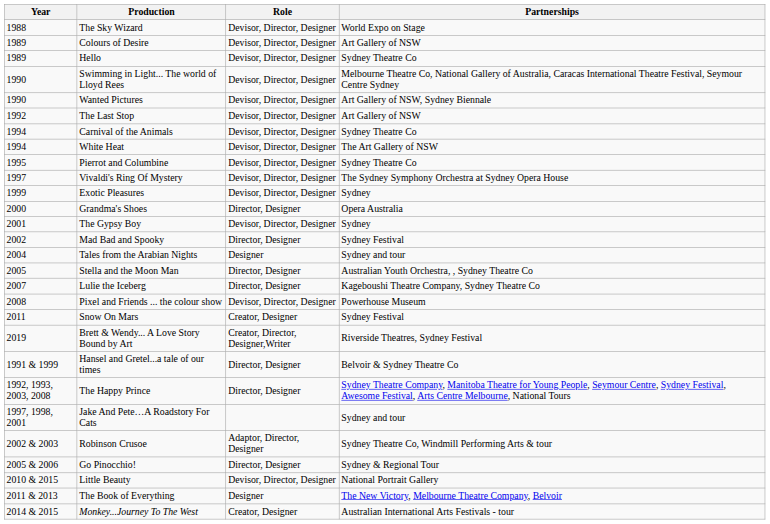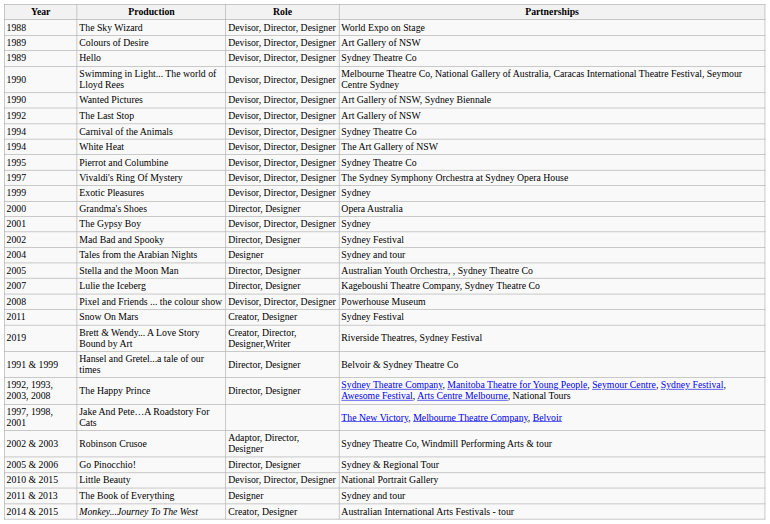 <table class="wikitable">
 <tr>
 <th>Year</th>
 <th>Production</th>
 <th>Role</th>
 <th>Partnerships</th>
 </tr>
 <tr>
 <td>1988</td>
 <td>The Sky Wizard</td>
 <td>Devisor, Director, Designer</td>
 <td>World Expo on Stage</td>
 </tr>
 <tr>
 <td>1989</td>
 <td>Colours of Desire</td>
 <td>Devisor, Director, Designer</td>
 <td>Art Gallery of NSW</td>
 </tr>
 <tr>
 <td>1989</td>
 <td>Hello</td>
 <td>Devisor, Director, Designer</td>
 <td>Sydney Theatre Co</td>
 </tr>
 <tr>
 <td>1990</td>
 <td>Swimming in Light... The world of Lloyd Rees</td>
 <td>Devisor, Director, Designer</td>
 <td>Melbourne Theatre Co, National Gallery of Australia, Caracas International Theatre Festival, Seymour Centre Sydney</td>
 </tr>
 <tr>
 <td>1990</td>
 <td>Wanted Pictures</td>
 <td>Devisor, Director, Designer</td>
 <td>Art Gallery of NSW, Sydney Biennale</td>
 </tr>
 <tr>
 <td>1992</td>
 <td>The Last Stop</td>
 <td>Devisor, Director, Designer</td>
 <td>Art Gallery of NSW</td>
 </tr>
 <tr>
 <td>1994</td>
 <td>Carnival of the Animals</td>
 <td>Devisor, Director, Designer</td>
 <td>Sydney Theatre Co</td>
 </tr>
 <tr>
 <td>1994</td>
 <td>White Heat</td>
 <td>Devisor, Director, Designer</td>
 <td>The Art Gallery of NSW</td>
 </tr>
 <tr>
 <td>1995</td>
 <td>Pierrot and Columbine</td>
 <td>Devisor, Director, Designer</td>
 <td>Sydney Theatre Co</td>
 </tr>
 <tr>
 <td>1997</td>
 <td>Vivaldi's Ring Of Mystery</td>
 <td>Devisor, Director, Designer</td>
 <td>The Sydney Symphony Orchestra at Sydney Opera House</td>
 </tr>
 <tr>
 <td>1999</td>
 <td>Exotic Pleasures</td>
 <td>Devisor, Director, Designer</td>
 <td>Sydney</td>
 </tr>
 <tr>
 <td>2000</td>
 <td>Grandma's Shoes</td>
 <td>Director, Designer</td>
 <td>Opera Australia</td>
 </tr>
 <tr>
 <td>2001</td>
 <td>The Gypsy Boy</td>
 <td>Devisor, Director, Designer</td>
 <td>Sydney</td>
 </tr>
 <tr>
 <td>2002</td>
 <td>Mad Bad and Spooky</td>
 <td>Director, Designer</td>
 <td>Sydney Festival</td>
 </tr>
 <tr>
 <td>2004</td>
 <td>Tales from the Arabian Nights</td>
 <td>Designer</td>
 <td>Sydney and tour</td>
 </tr>
 <tr>
 <td>2005</td>
 <td>Stella and the Moon Man</td>
 <td>Director, Designer</td>
 <td>Australian Youth Orchestra, , Sydney Theatre Co</td>
 </tr>
 <tr>
 <td>2007</td>
 <td>Lulie the Iceberg</td>
 <td>Director, Designer</td>
 <td>Kageboushi Theatre Company, Sydney Theatre Co</td>
 </tr>
 <tr>
 <td>2008</td>
 <td>Pixel and Friends ... the colour show</td>
 <td>Devisor, Director, Designer</td>
 <td>Powerhouse Museum</td>
 </tr>
 <tr>
 <td>2011</td>
 <td>Snow On Mars</td>
 <td>Creator, Designer</td>
 <td>Sydney Festival</td>
 </tr>
 <tr>
 <td>2019</td>
 <td>Brett & Wendy... A Love Story Bound by Art</td>
 <td>Creator,  Director, Designer,Writer</td>
 <td>Riverside Theatres, Sydney Festival</td>
 </tr>
 <tr>
 <td>1991 & 1999</td>
 <td>Hansel and Gretel...a tale of our times</td>
 <td>Director, Designer</td>
 <td>Belvoir & Sydney Theatre Co</td>
 </tr>
 <tr>
 <td>1992, 1993, 2003, 2008</td>
 <td>The Happy Prince</td>
 <td>Director, Designer</td>
 <td><a href='#'>Sydney Theatre Company</a>, <a href='#'>Manitoba Theatre for Young People</a>, <a href='#'>Seymour Centre</a>, <a href='#'>Sydney Festival</a>, <a href='#'>Awesome Festival</a>, <a href='#'>Arts Centre Melbourne</a>, National Tours</td>
 </tr>
 <tr>
 <td>1997, 1998, 2001</td>
 <td>Jake And Pete…A Roadstory For Cats</td>
 <td></td>
-<td>Sydney and tour</td>
+<td><a href='#'>The New Victory</a>, <a href='#'>Melbourne Theatre Company</a>, <a href='#'>Belvoir</a></td>
 </tr>
 <tr>
 <td>2002 & 2003</td>
 <td>Robinson Crusoe</td>
 <td>Adaptor, Director, Designer</td>
 <td>Sydney Theatre Co, Windmill Performing Arts & tour</td>
 </tr>
 <tr>
 <td>2005 & 2006</td>
 <td>Go Pinocchio!</td>
 <td>Director, Designer</td>
 <td>Sydney & Regional Tour</td>
 </tr>
 <tr>
 <td>2010 & 2015</td>
 <td>Little Beauty</td>
 <td>Devisor, Director, Designer</td>
 <td>National Portrait Gallery</td>
 </tr>
 <tr>
 <td>2011 & 2013</td>
 <td>The Book of Everything</td>
 <td>Designer</td>
-<td><a href='#'>The New Victory</a>, <a href='#'>Melbourne Theatre Company</a>, <a href='#'>Belvoir</a></td>
+<td>Sydney and tour</td>
 </tr>
 <tr>
 <td>2014 & 2015</td>
 <td><em>Monkey...Journey To The West</em></td>
 <td>Creator, Designer</td>
 <td>Australian International Arts Festivals - tour</td>
 </tr>
 </table>
